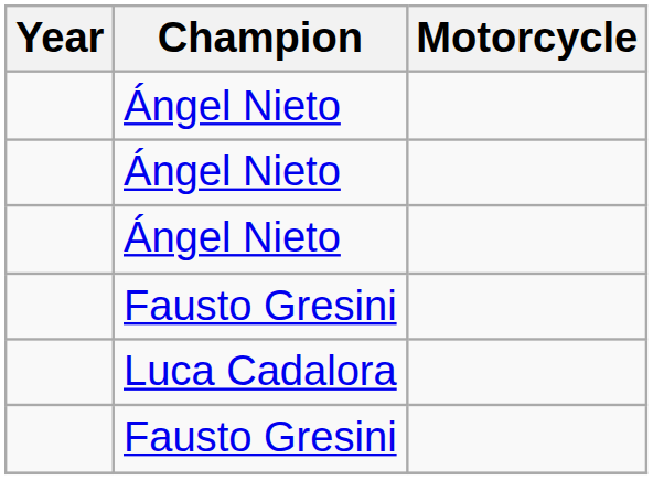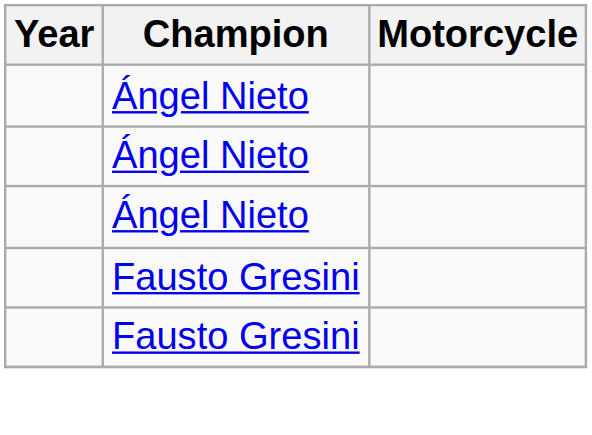 <table class="wikitable">
 <tr>
 <th>Year</th>
 <th>Champion</th>
 <th>Motorcycle</th>
 </tr>
 <tr>
 <td></td>
 <td> <a href='#'>Ángel Nieto</a></td>
 <td></td>
 </tr>
 <tr>
 <td></td>
 <td> <a href='#'>Ángel Nieto</a></td>
 <td></td>
 </tr>
 <tr>
 <td></td>
 <td> <a href='#'>Ángel Nieto</a></td>
 <td></td>
 </tr>
 <tr>
 <td></td>
 <td> <a href='#'>Fausto Gresini</a></td>
 <td></td>
 </tr>
 <tr>
 <td></td>
-<td> <a href='#'>Luca Cadalora</a></td>
-<td></td>
-</tr>
-<tr>
-<td></td>
 <td> <a href='#'>Fausto Gresini</a></td>
 <td></td>
 </tr>
 <tr>
 </tr>
 </table>
